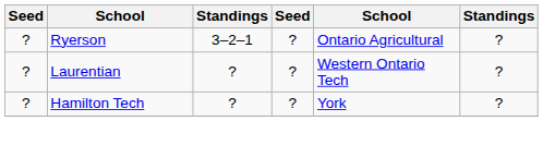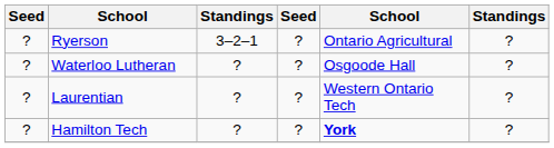 <table class="wikitable">
 <tr>
 <th>Seed</th>
 <th style="width:150px">School</th>
 <th>Standings</th>
 <th>Seed</th>
 <th style="width:150px">School</th>
 <th>Standings</th>
 </tr>
 <tr>
 <td align=center>?</td>
 <td><a href='#'>Ryerson</a></td>
 <td align=center>3–2–1</td>
 <td align=center>?</td>
 <td><a href='#'>Ontario Agricultural</a></td>
 <td align=center>?</td>
 </tr>
 <tr>
 <td align=center>?</td>
+<td><a href='#'>Waterloo Lutheran</a></td>
+<td align=center>?</td>
+<td align=center>?</td>
+<td><a href='#'>Osgoode Hall</a></td>
+<td align=center>?</td>
+</tr>
+<tr>
+<td align=center>?</td>
 <td><a href='#'>Laurentian</a></td>
 <td align=center>?</td>
 <td align=center>?</td>
 <td><a href='#'>Western Ontario Tech</a></td>
 <td align=center>?</td>
 </tr>
 <tr>
 <td align=center>?</td>
 <td><a href='#'>Hamilton Tech</a></td>
 <td align=center>?</td>
 <td align=center>?</td>
-<td><a href='#'>York</a></td>
+<td><strong><a href='#'>York</a></strong></td>
 <td align=center>?</td>
 </tr>
 <tr>
 </tr>
 </table>
